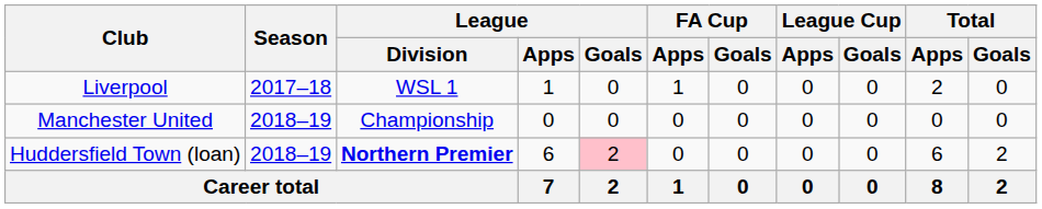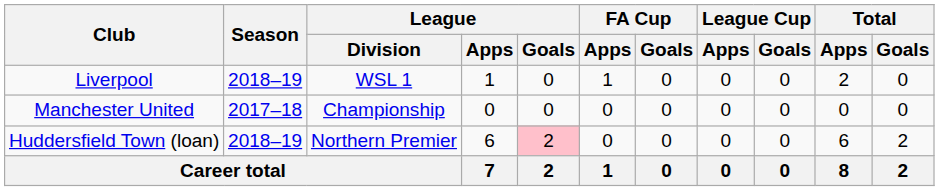 <table class="wikitable" style="text-align:center">
 <tr>
 <th rowspan="2">Club</th>
 <th rowspan="2">Season</th>
 <th colspan="3">League</th>
 <th colspan="2">FA Cup</th>
 <th colspan="2">League Cup</th>
 <th colspan="2">Total</th>
 </tr>
 <tr>
 <th>Division</th>
 <th>Apps</th>
 <th>Goals</th>
 <th>Apps</th>
 <th>Goals</th>
 <th>Apps</th>
 <th>Goals</th>
 <th>Apps</th>
 <th>Goals</th>
 </tr>
 <tr>
 <td><a href='#'>Liverpool</a></td>
-<td><a href='#'>2017–18</a></td>
+<td><a href='#'>2018–19</a></td>
 <td><a href='#'>WSL 1</a></td>
 <td>1</td>
 <td>0</td>
 <td>1</td>
 <td>0</td>
 <td>0</td>
 <td>0</td>
 <td>2</td>
 <td>0</td>
 </tr>
 <tr>
 <td><a href='#'>Manchester United</a></td>
-<td><a href='#'>2018–19</a></td>
+<td><a href='#'>2017–18</a></td>
 <td><a href='#'>Championship</a></td>
 <td>0</td>
 <td>0</td>
 <td>0</td>
 <td>0</td>
 <td>0</td>
 <td>0</td>
 <td>0</td>
 <td>0</td>
 </tr>
 <tr>
 <td><a href='#'>Huddersfield Town</a> (loan)</td>
 <td><a href='#'>2018–19</a></td>
-<td><strong><a href='#'>Northern Premier</a></strong></td>
+<td><a href='#'>Northern Premier</a></td>
 <td>6</td>
 <td style="background: pink;">2</td>
 <td>0</td>
 <td>0</td>
 <td>0</td>
 <td>0</td>
 <td>6</td>
 <td>2</td>
 </tr>
 <tr>
 <th colspan="3">Career total</th>
 <th>7</th>
 <th>2</th>
 <th>1</th>
 <th>0</th>
 <th>0</th>
 <th>0</th>
 <th>8</th>
 <th>2</th>
 </tr>
 </table>
